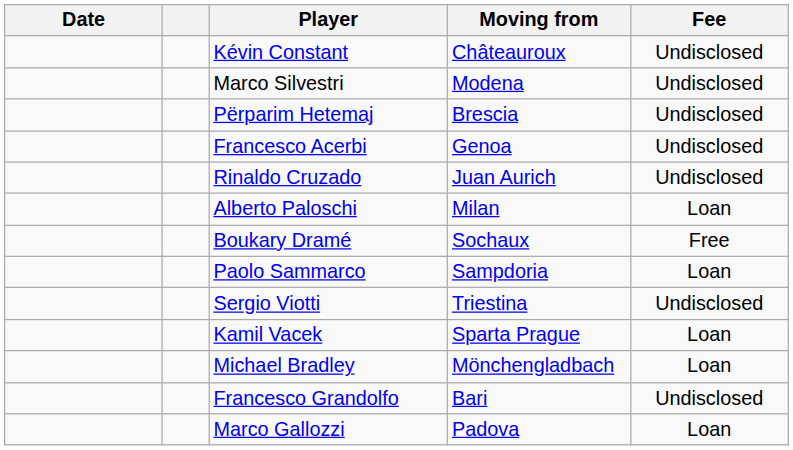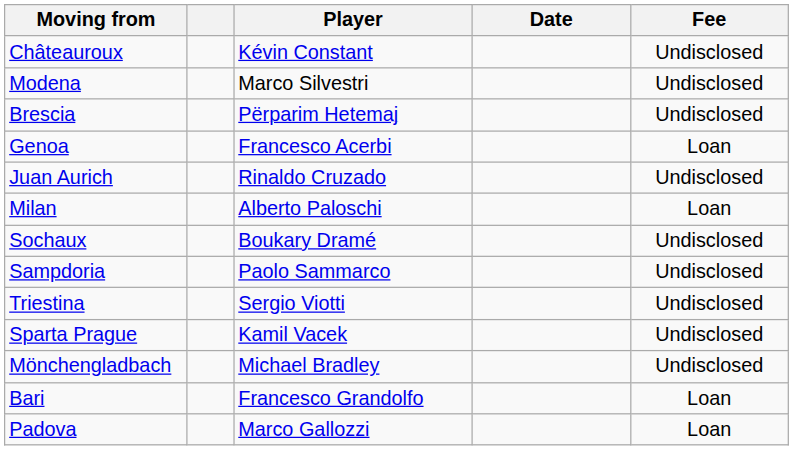 <table class="wikitable sortable">
 <tr>
-<th style="width:120px;">Date</th>
+<th style="width:140px;">Moving from</th>
 <th style="width:30px;"></th>
 <th style="width:185px;">Player</th>
-<th style="width:140px;">Moving from</th>
+<th style="width:120px;">Date</th>
 <th style="width:120px;" class="unsortable">Fee</th>
 </tr>
 <tr>
-<td></td>
+<td> <a href='#'>Châteauroux</a></td>
 <td align=center></td>
 <td> <a href='#'>Kévin Constant</a></td>
-<td> <a href='#'>Châteauroux</a></td>
+<td></td>
 <td align=center>Undisclosed</td>
 </tr>
 <tr>
-<td></td>
+<td> <a href='#'>Modena</a></td>
 <td align=center></td>
 <td> Marco Silvestri</td>
-<td> <a href='#'>Modena</a></td>
+<td></td>
 <td align=center>Undisclosed</td>
 </tr>
 <tr>
-<td></td>
+<td> <a href='#'>Brescia</a></td>
 <td align=center></td>
 <td> <a href='#'>Përparim Hetemaj</a></td>
-<td> <a href='#'>Brescia</a></td>
+<td></td>
 <td align=center>Undisclosed</td>
 </tr>
 <tr>
-<td></td>
+<td> <a href='#'>Genoa</a></td>
 <td align=center></td>
 <td> <a href='#'>Francesco Acerbi</a></td>
-<td> <a href='#'>Genoa</a></td>
+<td></td>
+<td align=center>Loan</td>
+</tr>
+<tr>
+<td> <a href='#'>Juan Aurich</a></td>
+<td align=center></td>
+<td> <a href='#'>Rinaldo Cruzado</a></td>
+<td></td>
 <td align=center>Undisclosed</td>
 </tr>
 <tr>
+<td> <a href='#'>Milan</a></td>
+<td align=center></td>
+<td> <a href='#'>Alberto Paloschi</a></td>
 <td></td>
+<td align=center>Loan</td>
+</tr>
+<tr>
+<td> <a href='#'>Sochaux</a></td>
 <td align=center></td>
-<td> <a href='#'>Rinaldo Cruzado</a></td>
-<td> <a href='#'>Juan Aurich</a></td>
+<td> <a href='#'>Boukary Dramé</a></td>
+<td></td>
 <td align=center>Undisclosed</td>
 </tr>
 <tr>
+<td> <a href='#'>Sampdoria</a></td>
+<td align=center></td>
+<td> <a href='#'>Paolo Sammarco</a></td>
 <td></td>
+<td align=center>Undisclosed</td>
+</tr>
+<tr>
+<td> <a href='#'>Triestina</a></td>
 <td align=center></td>
-<td> <a href='#'>Alberto Paloschi</a></td>
-<td> <a href='#'>Milan</a></td>
+<td> <a href='#'>Sergio Viotti</a></td>
+<td></td>
+<td align=center>Undisclosed</td>
+</tr>
+<tr>
+<td> <a href='#'>Sparta Prague</a></td>
+<td align=center></td>
+<td> <a href='#'>Kamil Vacek</a></td>
+<td></td>
+<td align=center>Undisclosed</td>
+</tr>
+<tr>
+<td> <a href='#'>Mönchengladbach</a></td>
+<td align=center></td>
+<td> <a href='#'>Michael Bradley</a></td>
+<td></td>
+<td align=center>Undisclosed</td>
+</tr>
+<tr>
+<td> <a href='#'>Bari</a></td>
+<td align=center></td>
+<td> <a href='#'>Francesco Grandolfo</a></td>
+<td></td>
 <td align=center>Loan</td>
 </tr>
 <tr>
-<td></td>
-<td align=center></td>
-<td> <a href='#'>Boukary Dramé</a></td>
-<td> <a href='#'>Sochaux</a></td>
-<td align=center>Free</td>
-</tr>
-<tr>
-<td></td>
-<td align=center></td>
-<td> <a href='#'>Paolo Sammarco</a></td>
-<td> <a href='#'>Sampdoria</a></td>
-<td align=center>Loan</td>
-</tr>
-<tr>
-<td></td>
-<td align=center></td>
-<td> <a href='#'>Sergio Viotti</a></td>
-<td> <a href='#'>Triestina</a></td>
-<td align=center>Undisclosed</td>
-</tr>
-<tr>
-<td></td>
-<td align=center></td>
-<td> <a href='#'>Kamil Vacek</a></td>
-<td> <a href='#'>Sparta Prague</a></td>
-<td align=center>Loan</td>
-</tr>
-<tr>
-<td></td>
-<td align=center></td>
-<td> <a href='#'>Michael Bradley</a></td>
-<td> <a href='#'>Mönchengladbach</a></td>
-<td align=center>Loan</td>
-</tr>
-<tr>
-<td></td>
-<td align=center></td>
-<td> <a href='#'>Francesco Grandolfo</a></td>
-<td> <a href='#'>Bari</a></td>
-<td align=center>Undisclosed</td>
-</tr>
-<tr>
-<td></td>
+<td> <a href='#'>Padova</a></td>
 <td align=center></td>
 <td> <a href='#'>Marco Gallozzi</a></td>
-<td> <a href='#'>Padova</a></td>
+<td></td>
 <td align=center>Loan</td>
 </tr>
 </table>
